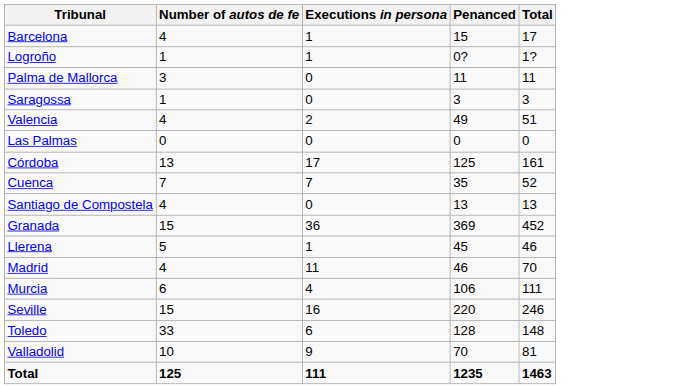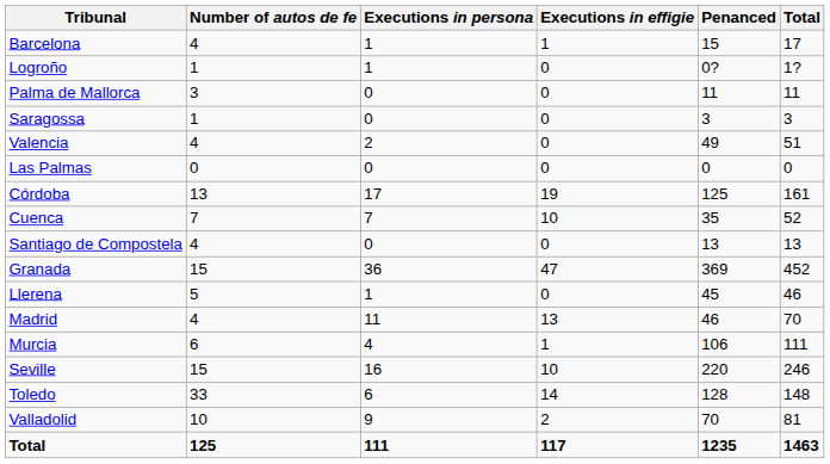 <table class="wikitable">
 <tr>
 <th>Tribunal</th>
 <th>Number of <em>autos de fe</em></th>
 <th>Executions <em>in persona</em></th>
+<th>Executions <em>in effigie</em></th>
 <th>Penanced</th>
 <th>Total</th>
 </tr>
 <tr valign="top">
 <td><a href='#'>Barcelona</a></td>
 <td>4</td>
+<td>1</td>
 <td>1</td>
 <td>15</td>
 <td>17</td>
 </tr>
 <tr valign="top">
 <td><a href='#'>Logroño</a></td>
 <td>1</td>
 <td>1</td>
+<td>0</td>
 <td>0?</td>
 <td>1?</td>
 </tr>
 <tr valign="top">
 <td><a href='#'>Palma de Mallorca</a></td>
 <td>3</td>
+<td>0</td>
 <td>0</td>
 <td>11</td>
 <td>11</td>
 </tr>
 <tr valign="top">
 <td><a href='#'>Saragossa</a></td>
 <td>1</td>
 <td>0</td>
+<td>0</td>
 <td>3</td>
 <td>3</td>
 </tr>
 <tr valign="top">
 <td><a href='#'>Valencia</a></td>
 <td>4</td>
 <td>2</td>
+<td>0</td>
 <td>49</td>
 <td>51</td>
 </tr>
 <tr valign="top">
 <td><a href='#'>Las Palmas</a></td>
 <td>0</td>
 <td>0</td>
 <td>0</td>
 <td>0</td>
+<td>0</td>
 </tr>
 <tr valign="top">
 <td><a href='#'>Córdoba</a></td>
 <td>13</td>
 <td>17</td>
+<td>19</td>
 <td>125</td>
 <td>161</td>
 </tr>
 <tr valign="top">
 <td><a href='#'>Cuenca</a></td>
 <td>7</td>
 <td>7</td>
+<td>10</td>
 <td>35</td>
 <td>52</td>
 </tr>
 <tr valign="top">
 <td><a href='#'>Santiago de Compostela</a></td>
 <td>4</td>
+<td>0</td>
 <td>0</td>
 <td>13</td>
 <td>13</td>
 </tr>
 <tr valign="top">
 <td><a href='#'>Granada</a></td>
 <td>15</td>
 <td>36</td>
+<td>47</td>
 <td>369</td>
 <td>452</td>
 </tr>
 <tr valign="top">
 <td><a href='#'>Llerena</a></td>
 <td>5</td>
 <td>1</td>
+<td>0</td>
 <td>45</td>
 <td>46</td>
 </tr>
 <tr valign="top">
 <td><a href='#'>Madrid</a></td>
 <td>4</td>
 <td>11</td>
+<td>13</td>
 <td>46</td>
 <td>70</td>
 </tr>
 <tr valign="top">
 <td><a href='#'>Murcia</a></td>
 <td>6</td>
 <td>4</td>
+<td>1</td>
 <td>106</td>
 <td>111</td>
 </tr>
 <tr valign="top">
 <td><a href='#'>Seville</a></td>
 <td>15</td>
 <td>16</td>
+<td>10</td>
 <td>220</td>
 <td>246</td>
 </tr>
 <tr valign="top">
 <td><a href='#'>Toledo</a></td>
 <td>33</td>
 <td>6</td>
+<td>14</td>
 <td>128</td>
 <td>148</td>
 </tr>
 <tr valign="top">
 <td><a href='#'>Valladolid</a></td>
 <td>10</td>
 <td>9</td>
+<td>2</td>
 <td>70</td>
 <td>81</td>
 </tr>
 <tr valign="top">
 <td><strong>Total</strong></td>
 <td><strong>125</strong></td>
 <td><strong>111</strong></td>
+<td><strong>117</strong></td>
 <td><strong>1235</strong></td>
 <td><strong>1463</strong></td>
 </tr>
 </table>
